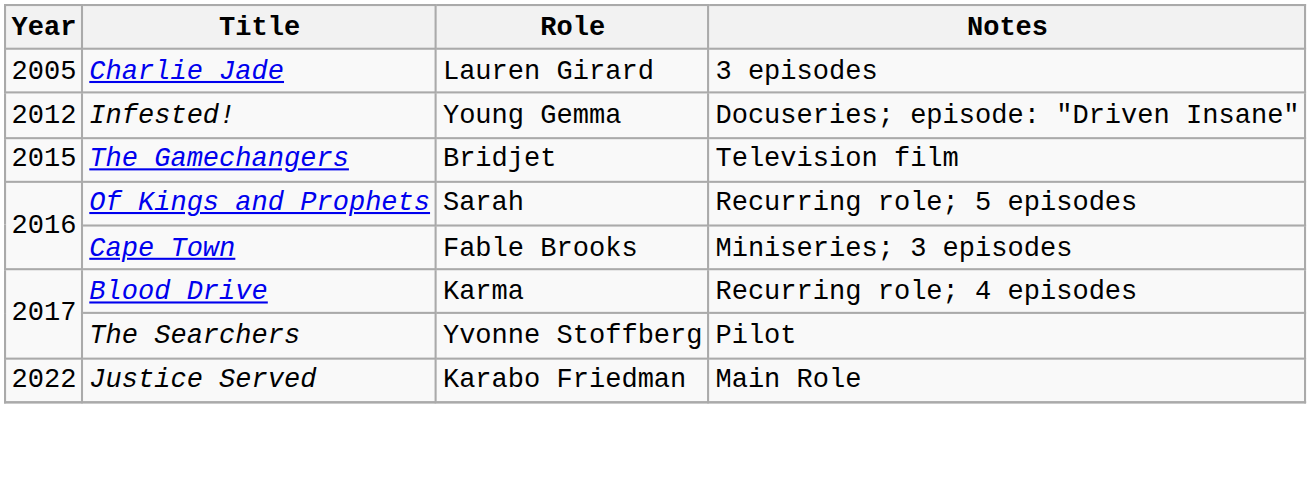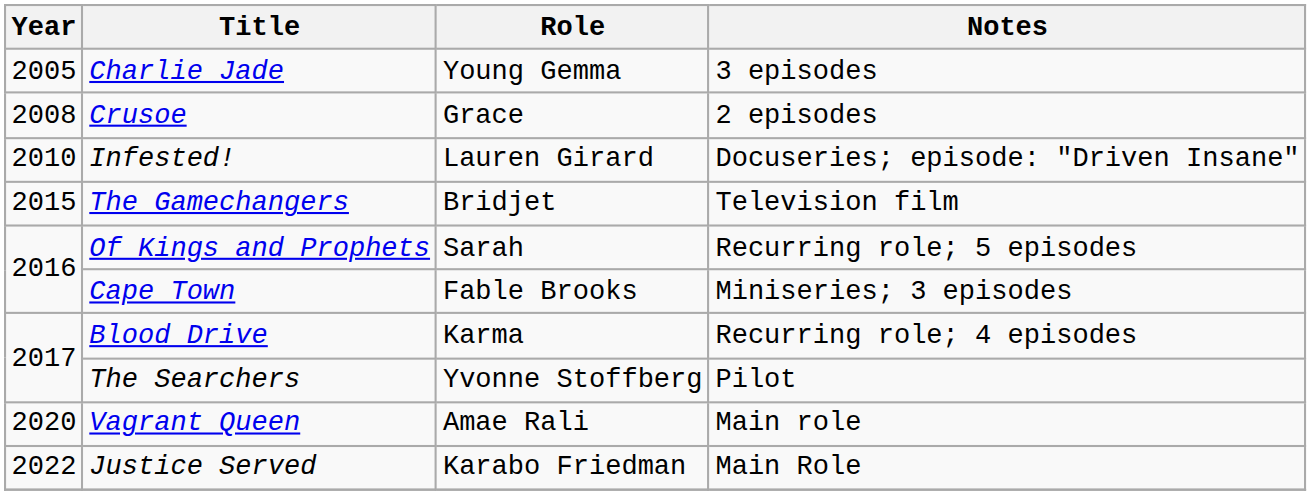 <table class="wikitable">
 <tr>
 <th>Year</th>
 <th>Title</th>
 <th>Role</th>
 <th>Notes</th>
 </tr>
 <tr>
 <td>2005</td>
 <td><em><a href='#'>Charlie Jade</a></em></td>
-<td>Lauren Girard</td>
+<td>Young Gemma</td>
 <td>3 episodes</td>
 </tr>
 <tr>
-<td>2012</td>
+<td>2008</td>
+<td><em><a href='#'>Crusoe</a></em></td>
+<td>Grace</td>
+<td>2 episodes</td>
+</tr>
+<tr>
+<td>2010</td>
 <td><em>Infested!</em></td>
-<td>Young Gemma</td>
+<td>Lauren Girard</td>
 <td>Docuseries; episode: "Driven Insane"</td>
 </tr>
 <tr>
 <td>2015</td>
 <td><em><a href='#'>The Gamechangers</a></em></td>
 <td>Bridjet</td>
 <td>Television film</td>
 </tr>
 <tr>
 <td rowspan="2">2016</td>
 <td><em><a href='#'>Of Kings and Prophets</a></em></td>
 <td>Sarah</td>
 <td>Recurring role; 5 episodes</td>
 </tr>
 <tr>
 <td><em><a href='#'>Cape Town</a></em></td>
 <td>Fable Brooks</td>
 <td>Miniseries; 3 episodes</td>
 </tr>
 <tr>
 <td rowspan="2">2017</td>
 <td><em><a href='#'>Blood Drive</a></em></td>
 <td>Karma</td>
 <td>Recurring role; 4 episodes</td>
 </tr>
 <tr>
 <td><em>The Searchers</em></td>
 <td>Yvonne Stoffberg</td>
 <td>Pilot</td>
 </tr>
 <tr>
+<td>2020</td>
+<td><em><a href='#'>Vagrant Queen</a></em></td>
+<td>Amae Rali</td>
+<td>Main role</td>
+</tr>
+<tr>
 <td>2022</td>
 <td><em>Justice Served</em></td>
 <td>Karabo Friedman</td>
 <td>Main Role</td>
 </tr>
 <tr>
 </tr>
 </table>
